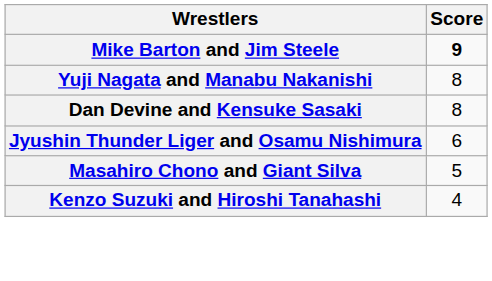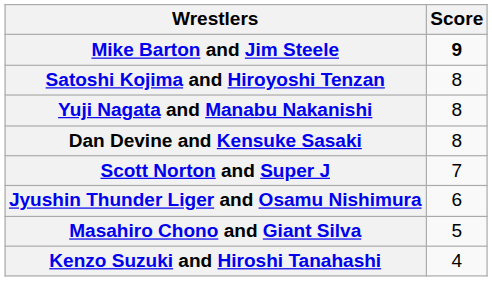 <table class="wikitable" style="margin: 1em auto 1em auto;text-align:center">
 <tr>
 <th>Wrestlers</th>
 <th>Score</th>
 </tr>
 <tr>
 <th><a href='#'>Mike Barton</a> and <a href='#'>Jim Steele</a></th>
 <td><strong>9</strong></td>
 </tr>
 <tr>
+<th><a href='#'>Satoshi Kojima</a> and <a href='#'>Hiroyoshi Tenzan</a></th>
+<td>8</td>
+</tr>
+<tr>
 <th><a href='#'>Yuji Nagata</a> and <a href='#'>Manabu Nakanishi</a></th>
 <td>8</td>
 </tr>
 <tr>
 <th>Dan Devine and <a href='#'>Kensuke Sasaki</a></th>
 <td>8</td>
+</tr>
+<tr>
+<th><a href='#'>Scott Norton</a> and <a href='#'>Super J</a></th>
+<td>7</td>
 </tr>
 <tr>
 <th><a href='#'>Jyushin Thunder Liger</a> and <a href='#'>Osamu Nishimura</a></th>
 <td>6</td>
 </tr>
 <tr>
 <th><a href='#'>Masahiro Chono</a> and <a href='#'>Giant Silva</a></th>
 <td>5</td>
 </tr>
 <tr>
 <th><a href='#'>Kenzo Suzuki</a> and <a href='#'>Hiroshi Tanahashi</a></th>
 <td>4</td>
 </tr>
 </table>
